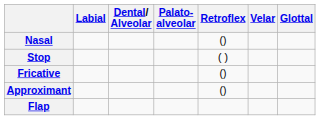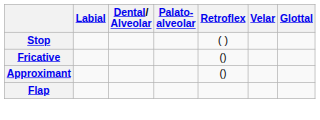 <table class="wikitable">
 <tr>
 <th></th>
 <th><a href='#'>Labial</a></th>
 <th><a href='#'>Dental</a>/<br><a href='#'>Alveolar</a></th>
 <th><a href='#'>Palato-<br>alveolar</a></th>
 <th><a href='#'>Retroflex</a></th>
 <th><a href='#'>Velar</a></th>
 <th><a href='#'>Glottal</a></th>
-</tr>
-<tr align="center">
-<th><a href='#'>Nasal</a></th>
-<td></td>
-<td></td>
-<td></td>
-<td>()</td>
-<td></td>
-<td></td>
 </tr>
 <tr align="center">
 <th><a href='#'>Stop</a></th>
 <td> </td>
 <td> </td>
 <td></td>
 <td>( )</td>
 <td> </td>
 <td></td>
 </tr>
 <tr align="center">
 <th><a href='#'>Fricative</a></th>
 <td></td>
 <td></td>
 <td></td>
 <td>()</td>
 <td></td>
 <td></td>
 </tr>
 <tr align="center">
 <th><a href='#'>Approximant</a></th>
 <td></td>
 <td></td>
 <td></td>
 <td>()</td>
 <td></td>
 <td></td>
 </tr>
 <tr align="center">
 <th><a href='#'>Flap</a></th>
 <td></td>
 <td></td>
 <td></td>
 <td></td>
 <td></td>
 <td></td>
 </tr>
 </table>
